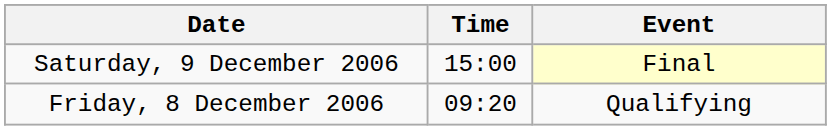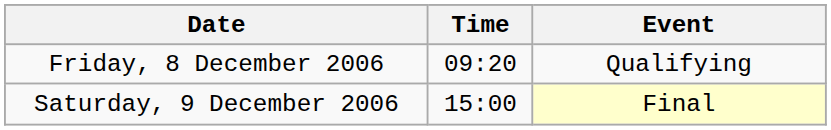 <table class = "wikitable" style="text-align:center;">
 <tr>
 <th width=220>Date</th>
 <th width=50>Time</th>
 <th width=150>Event</th>
 </tr>
 <tr>
+<td>Friday, 8 December 2006</td>
+<td>09:20</td>
+<td>Qualifying</td>
+</tr>
+<tr>
 <td>Saturday, 9 December 2006</td>
 <td>15:00</td>
 <td bgcolor=ffffcc>Final</td>
 </tr>
-<tr>
-<td>Friday, 8 December 2006</td>
-<td>09:20</td>
-<td>Qualifying</td>
-</tr>
 </table>
